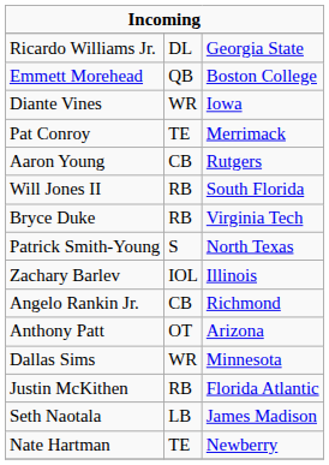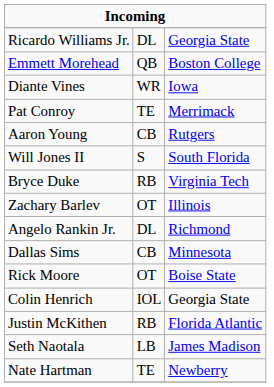 <table class="wikitable">
 <tr>
 <td align="center" Colspan="3"><strong>Incoming</strong><br></td>
 </tr>
 <tr>
 </tr>
 <tr>
 <td>Ricardo Williams Jr.</td>
 <td>DL</td>
 <td><a href='#'>Georgia State</a></td>
 </tr>
 <tr>
 <td><a href='#'>Emmett Morehead</a></td>
 <td>QB</td>
 <td><a href='#'>Boston College</a></td>
 </tr>
 <tr>
 <td>Diante Vines</td>
 <td>WR</td>
 <td><a href='#'>Iowa</a></td>
 </tr>
 <tr>
 <td>Pat Conroy</td>
 <td>TE</td>
 <td><a href='#'>Merrimack</a></td>
 </tr>
 <tr>
 <td>Aaron Young</td>
 <td>CB</td>
 <td><a href='#'>Rutgers</a></td>
 </tr>
 <tr>
 <td>Will Jones II</td>
-<td>RB</td>
+<td>S</td>
 <td><a href='#'>South Florida</a></td>
 </tr>
 <tr>
 <td>Bryce Duke</td>
 <td>RB</td>
 <td><a href='#'>Virginia Tech</a></td>
 </tr>
 <tr>
-<td>Patrick Smith-Young</td>
-<td>S</td>
-<td><a href='#'>North Texas</a></td>
-</tr>
-<tr>
 <td>Zachary Barlev</td>
-<td>IOL</td>
+<td>OT</td>
 <td><a href='#'>Illinois</a></td>
 </tr>
 <tr>
 <td>Angelo Rankin Jr.</td>
-<td>CB</td>
+<td>DL</td>
 <td><a href='#'>Richmond</a></td>
 </tr>
 <tr>
-<td>Anthony Patt</td>
-<td>OT</td>
-<td><a href='#'>Arizona</a></td>
+<td>Dallas Sims</td>
+<td>CB</td>
+<td><a href='#'>Minnesota</a></td>
 </tr>
 <tr>
-<td>Dallas Sims</td>
-<td>WR</td>
-<td><a href='#'>Minnesota</a></td>
+<td>Rick Moore</td>
+<td>OT</td>
+<td><a href='#'>Boise State</a></td>
+</tr>
+<tr>
+<td>Colin Henrich</td>
+<td>IOL</td>
+<td>Georgia State</td>
 </tr>
 <tr>
 <td>Justin McKithen</td>
 <td>RB</td>
 <td><a href='#'>Florida Atlantic</a></td>
 </tr>
 <tr>
 <td>Seth Naotala</td>
 <td>LB</td>
 <td><a href='#'>James Madison</a></td>
 </tr>
 <tr>
 <td>Nate Hartman</td>
 <td>TE</td>
 <td><a href='#'>Newberry</a></td>
 </tr>
 <tr>
 </tr>
 </table>
